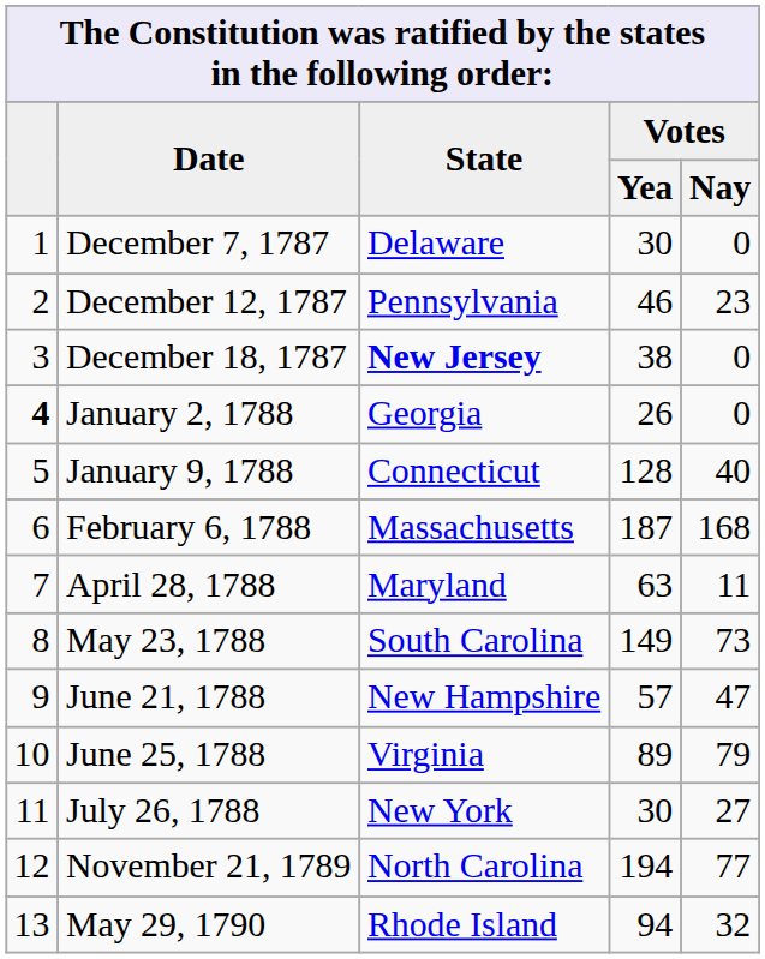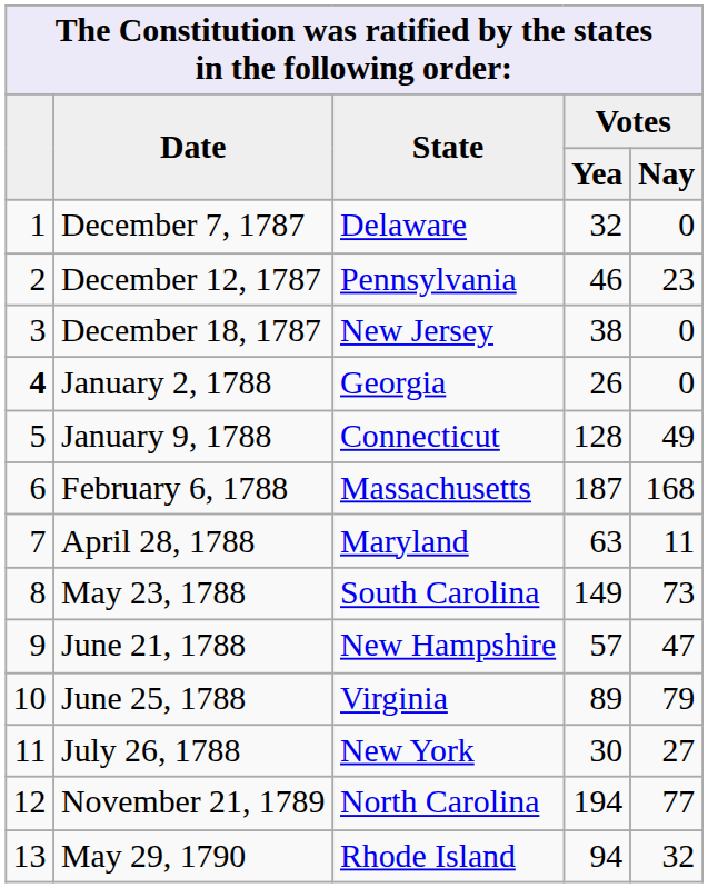 <table class="wikitable" style="margin:0 0 1em 1em; float:right;">
 <tr>
 <th colspan="5" style="text-align:center; background:#ece9f8;">The Constitution was ratified by the states<br>in the following order:</th>
 </tr>
 <tr>
 <th style="background:#efefef;" rowspan="2"><abbr></abbr></th>
 <th style="background:#efefef;" rowspan="2">Date</th>
 <th style="background:#efefef;" rowspan="2">State</th>
 <th style="background:#efefef;" colspan="2">Votes</th>
 </tr>
 <tr>
 <th>Yea</th>
 <th>Nay</th>
 </tr>
 <tr>
 <td align="right">1</td>
 <td>December 7, 1787</td>
 <td><a href='#'>Delaware</a></td>
-<td align="right">30</td>
+<td align="right">32</td>
 <td align="right">0</td>
 </tr>
 <tr>
 <td align="right">2</td>
 <td>December 12, 1787</td>
 <td><a href='#'>Pennsylvania</a></td>
 <td align="right">46</td>
 <td align="right">23</td>
 </tr>
 <tr>
 <td align="right">3</td>
 <td>December 18, 1787</td>
-<td><strong><a href='#'>New Jersey</a></strong></td>
+<td><a href='#'>New Jersey</a></td>
 <td align="right">38</td>
 <td align="right">0</td>
 </tr>
 <tr>
 <td align="right"><strong>4</strong></td>
 <td>January 2, 1788</td>
 <td><a href='#'>Georgia</a></td>
 <td align="right">26</td>
 <td align="right">0</td>
 </tr>
 <tr>
 <td align="right">5</td>
 <td>January 9, 1788</td>
 <td><a href='#'>Connecticut</a></td>
 <td align="right">128</td>
-<td align="right">40</td>
+<td align="right">49</td>
 </tr>
 <tr>
 <td align="right">6</td>
 <td>February 6, 1788</td>
 <td><a href='#'>Massachusetts</a></td>
 <td align="right">187</td>
 <td align="right">168</td>
 </tr>
 <tr>
 <td align="right">7</td>
 <td>April 28, 1788</td>
 <td><a href='#'>Maryland</a></td>
 <td align="right">63</td>
 <td align="right">11</td>
 </tr>
 <tr>
 <td align="right">8</td>
 <td>May 23, 1788</td>
 <td><a href='#'>South Carolina</a></td>
 <td align="right">149</td>
 <td align="right">73</td>
 </tr>
 <tr>
 <td align="right">9</td>
 <td>June 21, 1788</td>
 <td><a href='#'>New Hampshire</a></td>
 <td align="right">57</td>
 <td align="right">47</td>
 </tr>
 <tr>
 <td align="right">10</td>
 <td>June 25, 1788</td>
 <td><a href='#'>Virginia</a></td>
 <td align="right">89</td>
 <td align="right">79</td>
 </tr>
 <tr>
 <td align="right">11</td>
 <td>July 26, 1788</td>
 <td><a href='#'>New York</a></td>
 <td align="right">30</td>
 <td align="right">27</td>
 </tr>
 <tr>
 <td align="right">12</td>
 <td>November 21, 1789</td>
 <td><a href='#'>North Carolina</a></td>
 <td align="right">194</td>
 <td align="right">77</td>
 </tr>
 <tr>
 <td align="right">13</td>
 <td>May 29, 1790</td>
 <td><a href='#'>Rhode Island</a></td>
 <td align="right">94</td>
 <td align="right">32</td>
 </tr>
 </table>
